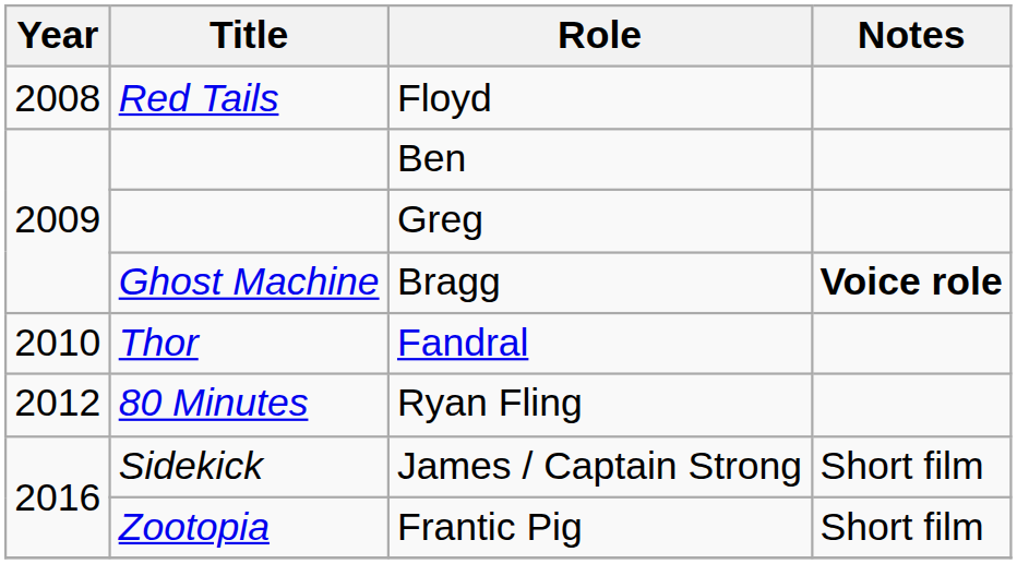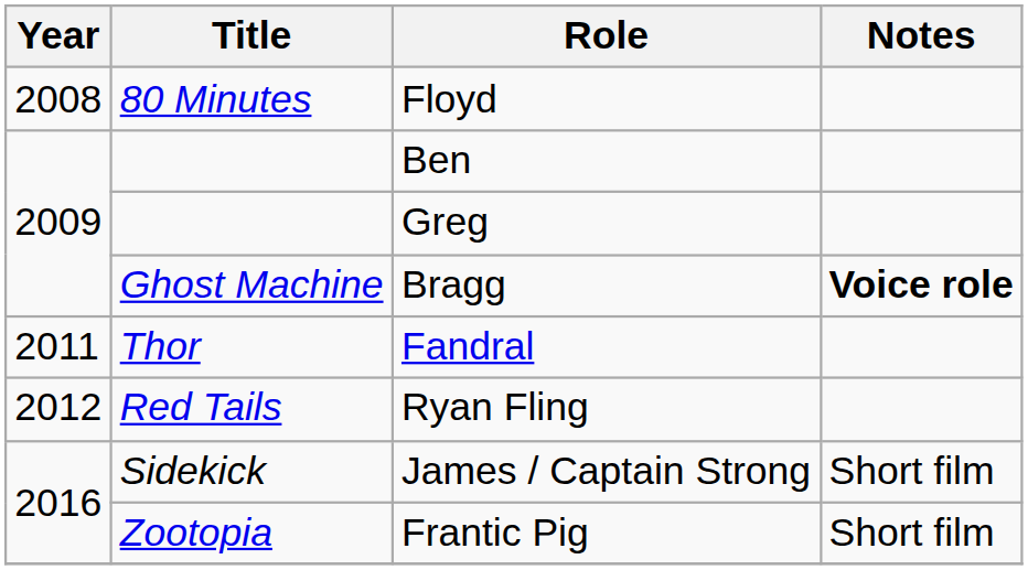 <table class="wikitable sortable">
 <tr>
 <th>Year</th>
 <th>Title</th>
 <th>Role</th>
 <th class="unsortable">Notes</th>
 </tr>
 <tr>
 <td>2008</td>
-<td><em><a href='#'>Red Tails</a></em></td>
+<td><em><a href='#'>80 Minutes</a></em></td>
 <td>Floyd</td>
 <td></td>
 </tr>
 <tr>
 <td rowspan="3">2009</td>
 <td><em></em></td>
 <td>Ben</td>
 <td></td>
 </tr>
 <tr>
 <td><em></em></td>
 <td>Greg</td>
 <td></td>
 </tr>
 <tr>
 <td><em><a href='#'>Ghost Machine</a></em></td>
 <td>Bragg</td>
 <td><strong>Voice role</strong></td>
 </tr>
 <tr>
-<td>2010</td>
+<td>2011</td>
 <td><em><a href='#'>Thor</a></em></td>
 <td><a href='#'>Fandral</a></td>
 <td></td>
 </tr>
 <tr>
 <td>2012</td>
-<td><em><a href='#'>80 Minutes</a></em></td>
+<td><em><a href='#'>Red Tails</a></em></td>
 <td>Ryan Fling</td>
 <td></td>
 </tr>
 <tr>
 <td rowspan="2">2016</td>
 <td><em>Sidekick</em></td>
 <td>James / Captain Strong</td>
 <td>Short film</td>
 </tr>
 <tr>
 <td><em><a href='#'>Zootopia</a></em></td>
 <td>Frantic Pig</td>
 <td>Short film</td>
 </tr>
 <tr>
 </tr>
 </table>
